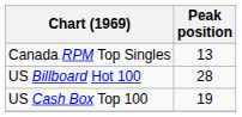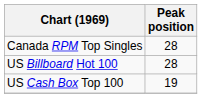 <table class="wikitable sortable">
 <tr>
 <th>Chart (1969)</th>
 <th>Peak<br>position</th>
 </tr>
 <tr>
 <td>Canada <em><a href='#'>RPM</a></em> Top Singles</td>
-<td style="text-align:center;">13</td>
+<td style="text-align:center;">28</td>
 </tr>
 <tr>
 <td>US <em><a href='#'>Billboard</a></em> <a href='#'>Hot 100</a></td>
 <td style="text-align:center;">28</td>
 </tr>
 <tr>
 <td>US <a href='#'><em>Cash Box</em></a> Top 100</td>
 <td align="center">19</td>
 </tr>
 <tr>
 </tr>
 </table>
